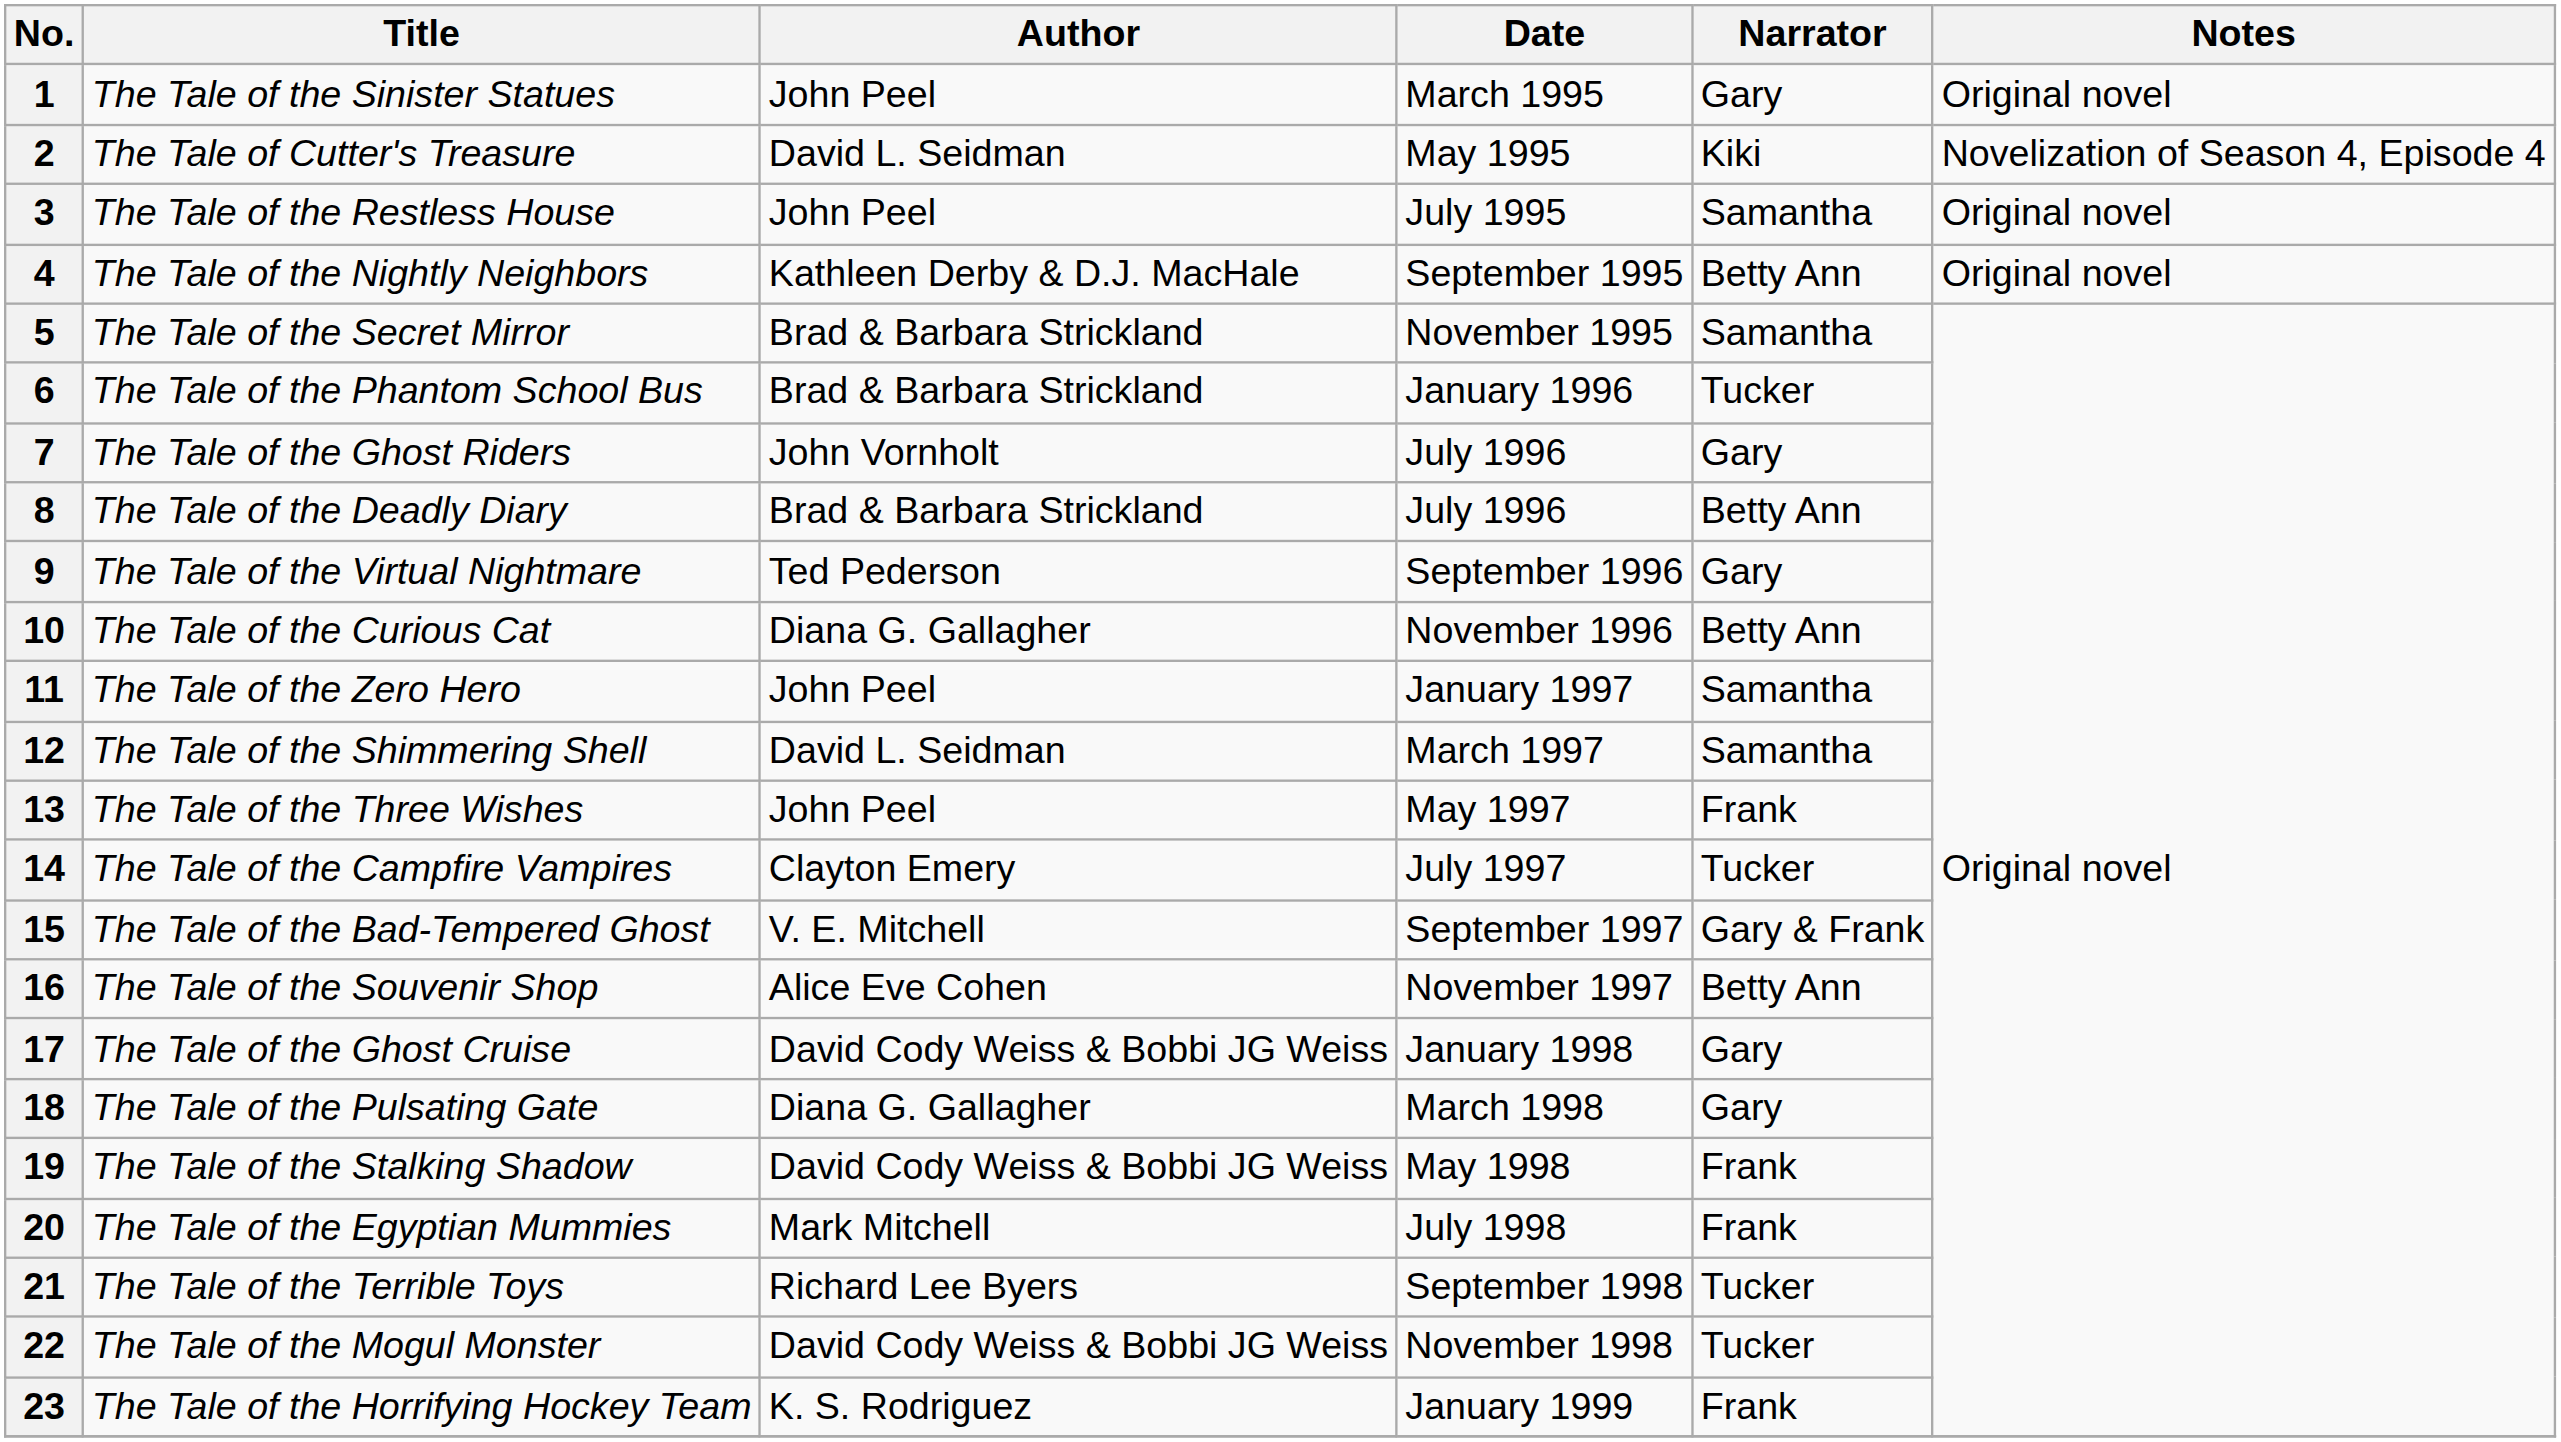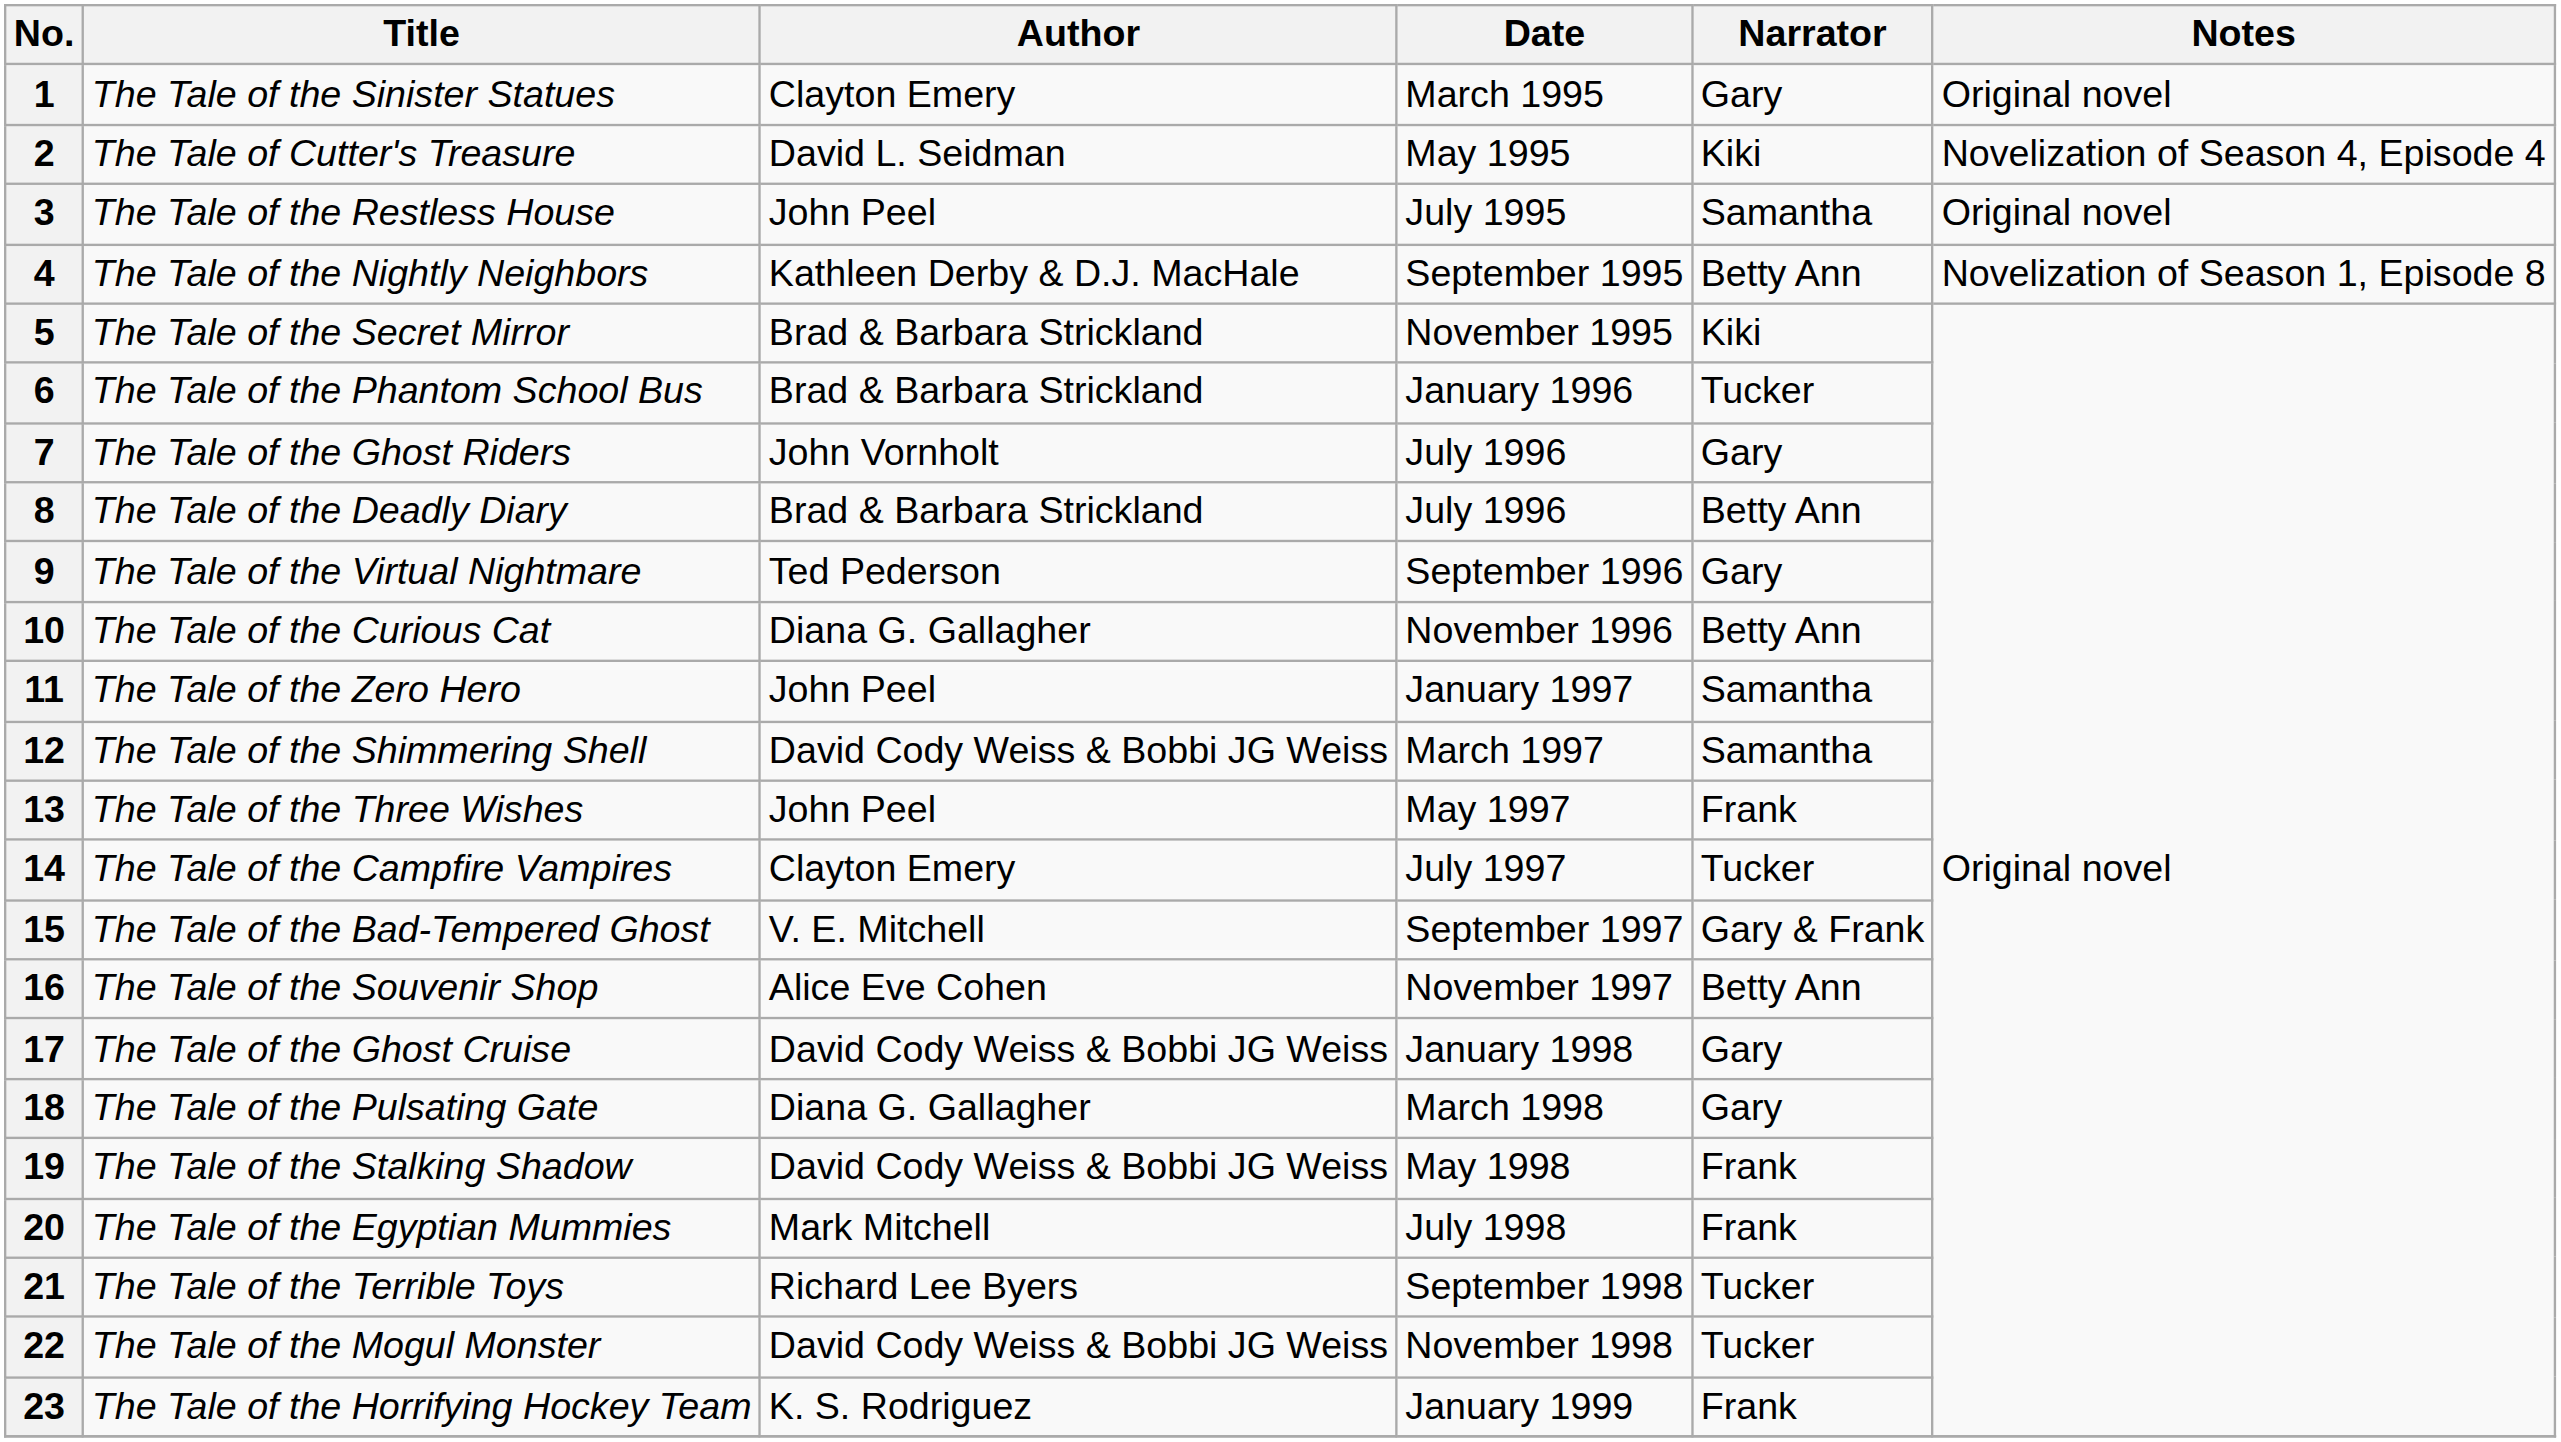 <table class="wikitable style="margin-right: 0;">
 <tr>
 <th scope="col">No.</th>
 <th scope="col">Title</th>
 <th scope="col">Author</th>
 <th scope="col">Date</th>
 <th scope="col">Narrator</th>
 <th scope="col">Notes</th>
 </tr>
 <tr>
 <th scope="row">1</th>
 <td><em>The Tale of the Sinister Statues</em></td>
-<td>John Peel</td>
+<td>Clayton Emery</td>
 <td>March 1995</td>
 <td>Gary</td>
 <td>Original novel</td>
 </tr>
 <tr>
 <th scope="row">2</th>
 <td><em>The Tale of Cutter's Treasure</em></td>
 <td>David L. Seidman</td>
 <td>May 1995</td>
 <td>Kiki</td>
 <td>Novelization of Season 4, Episode 4</td>
 </tr>
 <tr>
 <th scope="row">3</th>
 <td><em>The Tale of the Restless House</em></td>
 <td>John Peel</td>
 <td>July 1995</td>
 <td>Samantha</td>
 <td>Original novel</td>
 </tr>
 <tr>
 <th scope="row">4</th>
 <td><em>The Tale of the Nightly Neighbors</em></td>
 <td>Kathleen Derby & D.J. MacHale</td>
 <td>September 1995</td>
 <td>Betty Ann</td>
-<td>Original novel</td>
+<td>Novelization of Season 1, Episode 8</td>
 </tr>
 <tr>
 <th scope="row">5</th>
 <td><em>The Tale of the Secret Mirror</em></td>
 <td>Brad & Barbara Strickland</td>
 <td>November 1995</td>
-<td>Samantha</td>
+<td>Kiki</td>
 <td rowspan=19>Original novel</td>
 </tr>
 <tr>
 <th scope="row">6</th>
 <td><em>The Tale of the Phantom School Bus</em></td>
 <td>Brad & Barbara Strickland</td>
 <td>January 1996</td>
 <td>Tucker</td>
 </tr>
 <tr>
 <th scope="row">7</th>
 <td><em>The Tale of the Ghost Riders</em></td>
 <td>John Vornholt</td>
 <td>July 1996</td>
 <td>Gary</td>
 </tr>
 <tr>
 <th scope="row">8</th>
 <td><em>The Tale of the Deadly Diary</em></td>
 <td>Brad & Barbara Strickland</td>
 <td>July 1996</td>
 <td>Betty Ann</td>
 </tr>
 <tr>
 <th scope="row">9</th>
 <td><em>The Tale of the Virtual Nightmare</em></td>
 <td>Ted Pederson</td>
 <td>September 1996</td>
 <td>Gary</td>
 </tr>
 <tr>
 <th scope="row">10</th>
 <td><em>The Tale of the Curious Cat</em></td>
 <td>Diana G. Gallagher</td>
 <td>November 1996</td>
 <td>Betty Ann</td>
 </tr>
 <tr>
 <th scope="row">11</th>
 <td><em>The Tale of the Zero Hero</em></td>
 <td>John Peel</td>
 <td>January 1997</td>
 <td>Samantha</td>
 </tr>
 <tr>
 <th scope="row">12</th>
 <td><em>The Tale of the Shimmering Shell</em></td>
-<td>David L. Seidman</td>
+<td>David Cody Weiss & Bobbi JG Weiss</td>
 <td>March 1997</td>
 <td>Samantha</td>
 </tr>
 <tr>
 <th scope="row">13</th>
 <td><em>The Tale of the Three Wishes</em></td>
 <td>John Peel</td>
 <td>May 1997</td>
 <td>Frank</td>
 </tr>
 <tr>
 <th scope="row">14</th>
 <td><em>The Tale of the Campfire Vampires</em></td>
 <td>Clayton Emery</td>
 <td>July 1997</td>
 <td>Tucker</td>
 </tr>
 <tr>
 <th scope="row">15</th>
 <td><em>The Tale of the Bad-Tempered Ghost</em></td>
 <td>V. E. Mitchell</td>
 <td>September 1997</td>
 <td>Gary & Frank</td>
 </tr>
 <tr>
 <th scope="row">16</th>
 <td><em>The Tale of the Souvenir Shop</em></td>
 <td>Alice Eve Cohen</td>
 <td>November 1997</td>
 <td>Betty Ann</td>
 </tr>
 <tr>
 <th scope="row">17</th>
 <td><em>The Tale of the Ghost Cruise</em></td>
 <td>David Cody Weiss & Bobbi JG Weiss</td>
 <td>January 1998</td>
 <td>Gary</td>
 </tr>
 <tr>
 <th scope="row">18</th>
 <td><em>The Tale of the Pulsating Gate</em></td>
 <td>Diana G. Gallagher</td>
 <td>March 1998</td>
 <td>Gary</td>
 </tr>
 <tr>
 <th scope="row">19</th>
 <td><em>The Tale of the Stalking Shadow</em></td>
 <td>David Cody Weiss & Bobbi JG Weiss</td>
 <td>May 1998</td>
 <td>Frank</td>
 </tr>
 <tr>
 <th scope="row">20</th>
 <td><em>The Tale of the Egyptian Mummies</em></td>
 <td>Mark Mitchell</td>
 <td>July 1998</td>
 <td>Frank</td>
 </tr>
 <tr>
 <th scope="row">21</th>
 <td><em>The Tale of the Terrible Toys</em></td>
 <td>Richard Lee Byers</td>
 <td>September 1998</td>
 <td>Tucker</td>
 </tr>
 <tr>
 <th scope="row">22</th>
 <td><em>The Tale of the Mogul Monster</em></td>
 <td>David Cody Weiss & Bobbi JG Weiss</td>
 <td>November 1998</td>
 <td>Tucker</td>
 </tr>
 <tr>
 <th scope="row">23</th>
 <td><em>The Tale of the Horrifying Hockey Team</em></td>
 <td>K. S. Rodriguez</td>
 <td>January 1999</td>
 <td>Frank</td>
 </tr>
 <tr>
 </tr>
 </table>
